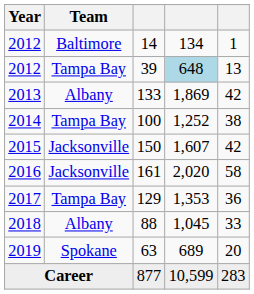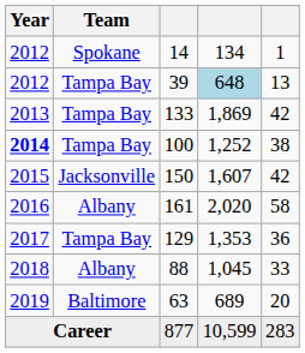 <table class="wikitable sortable" style="text-align:center">
 <tr>
 <th rowspan=2>Year</th>
 <th rowspan=2>Team</th>
 </tr>
 <tr>
 <th></th>
 <th></th>
 <th></th>
 </tr>
 <tr>
 <td><a href='#'>2012</a></td>
-<td><a href='#'>Baltimore</a></td>
+<td><a href='#'>Spokane</a></td>
 <td>14</td>
 <td>134</td>
 <td>1</td>
 </tr>
 <tr>
 <td><a href='#'>2012</a></td>
 <td><a href='#'>Tampa Bay</a></td>
 <td>39</td>
 <td style="background: lightblue;">648</td>
 <td>13</td>
 </tr>
 <tr>
 <td><a href='#'>2013</a></td>
-<td><a href='#'>Albany</a></td>
+<td><a href='#'>Tampa Bay</a></td>
 <td>133</td>
 <td>1,869</td>
 <td>42</td>
 </tr>
 <tr>
-<td><a href='#'>2014</a></td>
+<td><strong><a href='#'>2014</a></strong></td>
 <td><a href='#'>Tampa Bay</a></td>
 <td>100</td>
 <td>1,252</td>
 <td>38</td>
 </tr>
 <tr>
 <td><a href='#'>2015</a></td>
 <td><a href='#'>Jacksonville</a></td>
 <td>150</td>
 <td>1,607</td>
 <td>42</td>
 </tr>
 <tr>
 <td><a href='#'>2016</a></td>
-<td><a href='#'>Jacksonville</a></td>
+<td><a href='#'>Albany</a></td>
 <td>161</td>
 <td>2,020</td>
 <td>58</td>
 </tr>
 <tr>
 <td><a href='#'>2017</a></td>
 <td><a href='#'>Tampa Bay</a></td>
 <td>129</td>
 <td>1,353</td>
 <td>36</td>
 </tr>
 <tr>
 <td><a href='#'>2018</a></td>
 <td><a href='#'>Albany</a></td>
 <td>88</td>
 <td>1,045</td>
 <td>33</td>
 </tr>
 <tr>
 <td><a href='#'>2019</a></td>
-<td><a href='#'>Spokane</a></td>
+<td><a href='#'>Baltimore</a></td>
 <td>63</td>
 <td>689</td>
 <td>20</td>
 </tr>
 <tr class="sortbottom" style="background:#eee;">
 <td colspan=2><strong>Career</strong></td>
 <td>877</td>
 <td>10,599</td>
 <td>283</td>
 </tr>
 </table>
